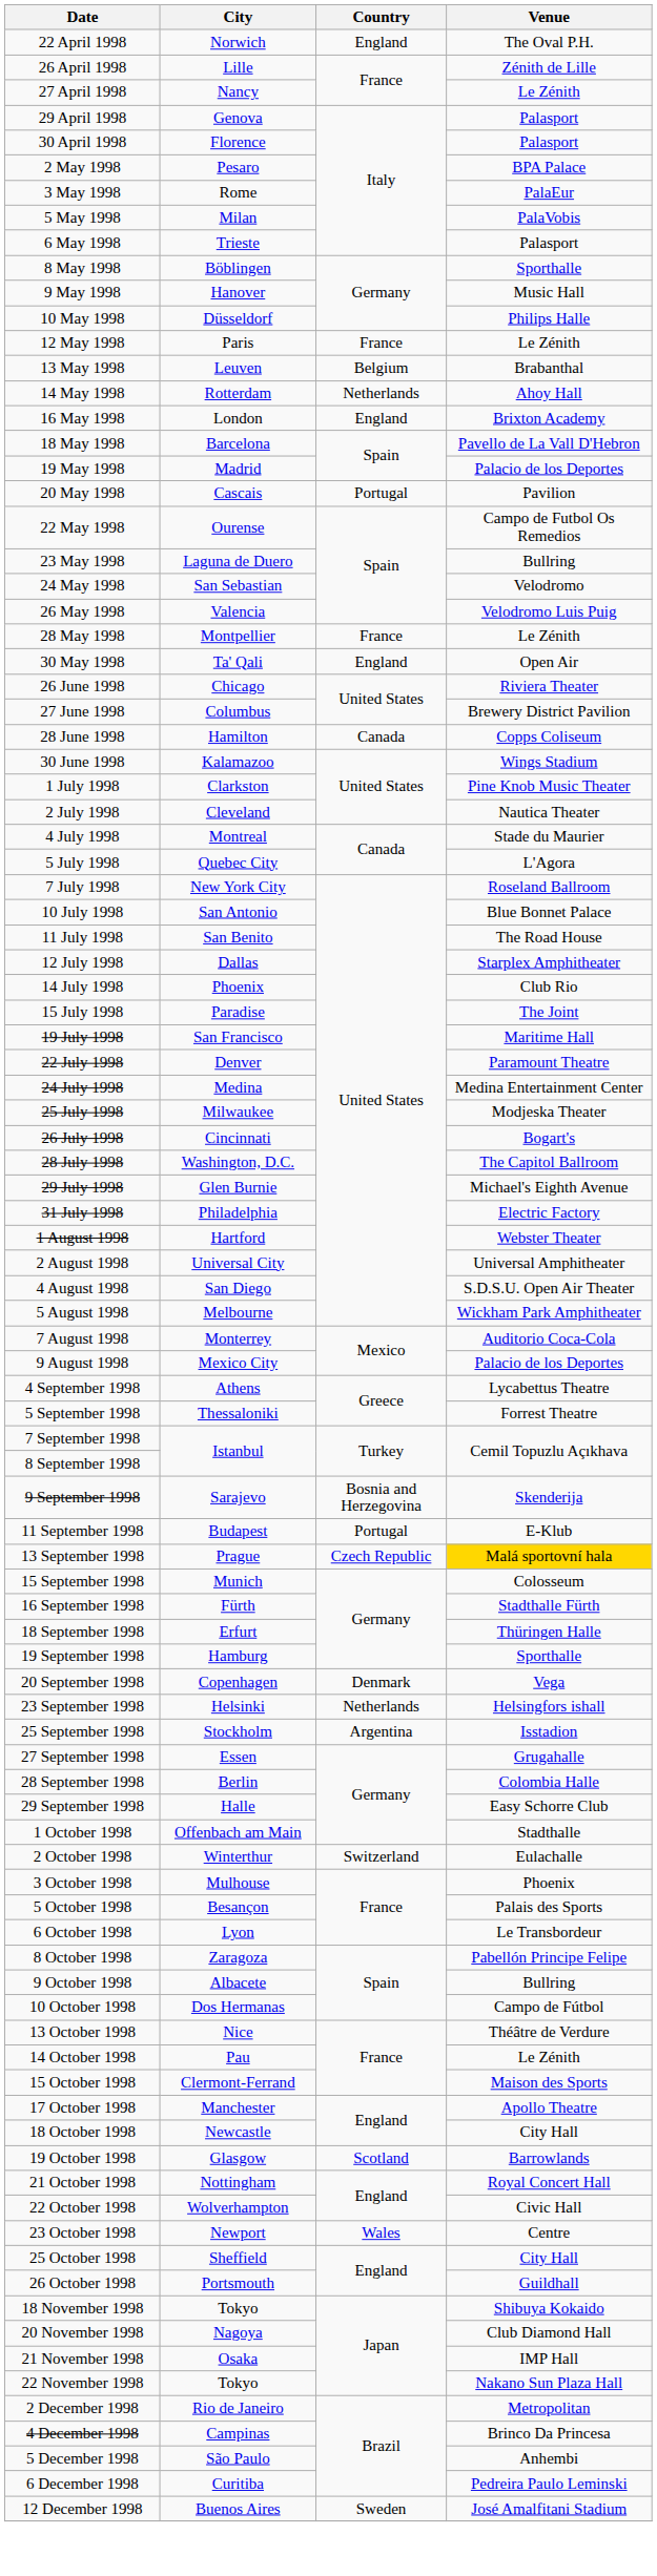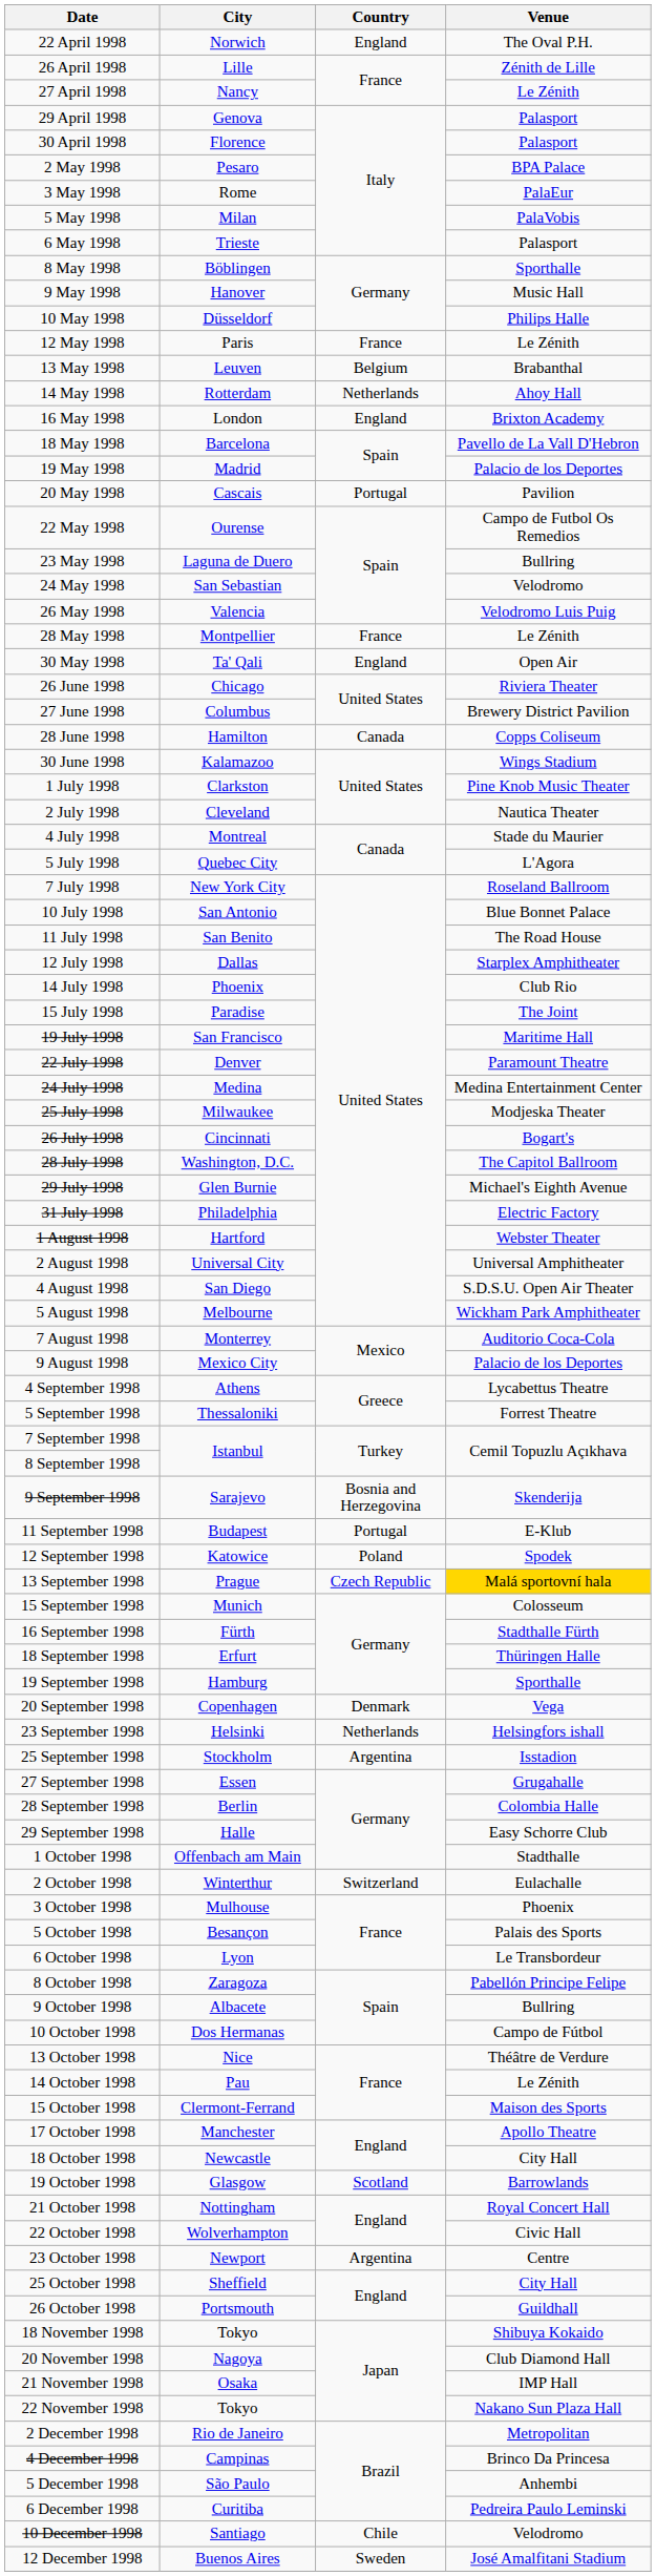 <table class="wikitable" style="text-align:center;">
 <tr>
 <th width="150">Date</th>
 <th width="150">City</th>
 <th width="125">Country</th>
 <th width="200">Venue</th>
 </tr>
 <tr>
 <td>22 April 1998</td>
 <td><a href='#'>Norwich</a></td>
 <td>England</td>
 <td>The Oval P.H.</td>
 </tr>
 <tr>
 <td>26 April 1998</td>
 <td><a href='#'>Lille</a></td>
 <td rowspan="2">France</td>
 <td><a href='#'>Zénith de Lille</a></td>
 </tr>
 <tr>
 <td>27 April 1998</td>
 <td><a href='#'>Nancy</a></td>
 <td><a href='#'>Le Zénith</a></td>
 </tr>
 <tr>
 <td>29 April 1998</td>
 <td><a href='#'>Genova</a></td>
 <td rowspan="6">Italy</td>
 <td><a href='#'>Palasport</a></td>
 </tr>
 <tr>
 <td>30 April 1998</td>
 <td><a href='#'>Florence</a></td>
 <td><a href='#'>Palasport</a></td>
 </tr>
 <tr>
 <td>2 May 1998</td>
 <td><a href='#'>Pesaro</a></td>
 <td><a href='#'>BPA Palace</a></td>
 </tr>
 <tr>
 <td>3 May 1998</td>
 <td>Rome</td>
 <td><a href='#'>PalaEur</a></td>
 </tr>
 <tr>
 <td>5 May 1998</td>
 <td><a href='#'>Milan</a></td>
 <td><a href='#'>PalaVobis</a></td>
 </tr>
 <tr>
 <td>6 May 1998</td>
 <td><a href='#'>Trieste</a></td>
 <td>Palasport</td>
 </tr>
 <tr>
 <td>8 May 1998</td>
 <td><a href='#'>Böblingen</a></td>
 <td rowspan="3">Germany</td>
 <td><a href='#'>Sporthalle</a></td>
 </tr>
 <tr>
 <td>9 May 1998</td>
 <td><a href='#'>Hanover</a></td>
 <td>Music Hall</td>
 </tr>
 <tr>
 <td>10 May 1998</td>
 <td><a href='#'>Düsseldorf</a></td>
 <td><a href='#'>Philips Halle</a></td>
 </tr>
 <tr>
 <td>12 May 1998</td>
 <td>Paris</td>
 <td>France</td>
 <td>Le Zénith</td>
 </tr>
 <tr>
 <td>13 May 1998</td>
 <td><a href='#'>Leuven</a></td>
 <td>Belgium</td>
 <td>Brabanthal</td>
 </tr>
 <tr>
 <td>14 May 1998</td>
 <td><a href='#'>Rotterdam</a></td>
 <td>Netherlands</td>
 <td><a href='#'>Ahoy Hall</a></td>
 </tr>
 <tr>
 <td>16 May 1998</td>
 <td>London</td>
 <td>England</td>
 <td><a href='#'>Brixton Academy</a></td>
 </tr>
 <tr>
 <td>18 May 1998</td>
 <td><a href='#'>Barcelona</a></td>
 <td rowspan="2">Spain</td>
 <td><a href='#'>Pavello de La Vall D'Hebron</a></td>
 </tr>
 <tr>
 <td>19 May 1998</td>
 <td><a href='#'>Madrid</a></td>
 <td><a href='#'>Palacio de los Deportes</a></td>
 </tr>
 <tr>
 <td>20 May 1998</td>
 <td><a href='#'>Cascais</a></td>
 <td>Portugal</td>
 <td>Pavilion</td>
 </tr>
 <tr>
 <td>22 May 1998</td>
 <td><a href='#'>Ourense</a></td>
 <td rowspan="4">Spain</td>
 <td>Campo de Futbol Os Remedios</td>
 </tr>
 <tr>
 <td>23 May 1998</td>
 <td><a href='#'>Laguna de Duero</a></td>
 <td>Bullring</td>
 </tr>
 <tr>
 <td>24 May 1998</td>
 <td><a href='#'>San Sebastian</a></td>
 <td>Velodromo</td>
 </tr>
 <tr>
 <td>26 May 1998</td>
 <td><a href='#'>Valencia</a></td>
 <td><a href='#'>Velodromo Luis Puig</a></td>
 </tr>
 <tr>
 <td>28 May 1998</td>
 <td><a href='#'>Montpellier</a></td>
 <td>France</td>
 <td>Le Zénith</td>
 </tr>
 <tr>
 <td>30 May 1998</td>
 <td><a href='#'>Ta' Qali</a></td>
 <td>England</td>
 <td>Open Air</td>
 </tr>
 <tr>
 <td>26 June 1998</td>
 <td><a href='#'>Chicago</a></td>
 <td rowspan="2">United States</td>
 <td><a href='#'>Riviera Theater</a></td>
 </tr>
 <tr>
 <td>27 June 1998</td>
 <td><a href='#'>Columbus</a></td>
 <td>Brewery District Pavilion</td>
 </tr>
 <tr>
 <td>28 June 1998</td>
 <td><a href='#'>Hamilton</a></td>
 <td>Canada</td>
 <td><a href='#'>Copps Coliseum</a></td>
 </tr>
 <tr>
 <td>30 June 1998</td>
 <td><a href='#'>Kalamazoo</a></td>
 <td rowspan="3">United States</td>
 <td><a href='#'>Wings Stadium</a></td>
 </tr>
 <tr>
 <td>1 July 1998</td>
 <td><a href='#'>Clarkston</a></td>
 <td><a href='#'>Pine Knob Music Theater</a></td>
 </tr>
 <tr>
 <td>2 July 1998</td>
 <td><a href='#'>Cleveland</a></td>
 <td>Nautica Theater</td>
 </tr>
 <tr>
 <td>4 July 1998</td>
 <td><a href='#'>Montreal</a></td>
 <td rowspan="2">Canada</td>
 <td>Stade du Maurier</td>
 </tr>
 <tr>
 <td>5 July 1998</td>
 <td><a href='#'>Quebec City</a></td>
 <td>L'Agora</td>
 </tr>
 <tr>
 <td>7 July 1998</td>
 <td><a href='#'>New York City</a></td>
 <td rowspan="18">United States</td>
 <td><a href='#'>Roseland Ballroom</a></td>
 </tr>
 <tr>
 <td>10 July 1998</td>
 <td><a href='#'>San Antonio</a></td>
 <td>Blue Bonnet Palace</td>
 </tr>
 <tr>
 <td>11 July 1998</td>
 <td><a href='#'>San Benito</a></td>
 <td>The Road House</td>
 </tr>
 <tr>
 <td>12 July 1998</td>
 <td><a href='#'>Dallas</a></td>
 <td><a href='#'>Starplex Amphitheater</a></td>
 </tr>
 <tr>
 <td>14 July 1998</td>
 <td><a href='#'>Phoenix</a></td>
 <td>Club Rio</td>
 </tr>
 <tr>
 <td>15 July 1998</td>
 <td><a href='#'>Paradise</a></td>
 <td><a href='#'>The Joint</a></td>
 </tr>
 <tr>
 <td><s>19 July 1998</s></td>
 <td><a href='#'>San Francisco</a></td>
 <td><a href='#'>Maritime Hall</a></td>
 </tr>
 <tr>
 <td><s>22 July 1998</s></td>
 <td><a href='#'>Denver</a></td>
 <td><a href='#'>Paramount Theatre</a></td>
 </tr>
 <tr>
 <td><s>24 July 1998</s></td>
 <td><a href='#'>Medina</a></td>
 <td>Medina Entertainment Center</td>
 </tr>
 <tr>
 <td><s>25 July 1998</s></td>
 <td><a href='#'>Milwaukee</a></td>
 <td>Modjeska Theater</td>
 </tr>
 <tr>
 <td><s>26 July 1998</s></td>
 <td><a href='#'>Cincinnati</a></td>
 <td><a href='#'>Bogart's</a></td>
 </tr>
 <tr>
 <td><s>28 July 1998</s></td>
 <td><a href='#'>Washington, D.C.</a></td>
 <td><a href='#'>The Capitol Ballroom</a></td>
 </tr>
 <tr>
 <td><s>29 July 1998</s></td>
 <td><a href='#'>Glen Burnie</a></td>
 <td>Michael's Eighth Avenue</td>
 </tr>
 <tr>
 <td><s>31 July 1998</s></td>
 <td><a href='#'>Philadelphia</a></td>
 <td><a href='#'>Electric Factory</a></td>
 </tr>
 <tr>
 <td><s>1 August 1998</s></td>
 <td><a href='#'>Hartford</a></td>
 <td><a href='#'>Webster Theater</a></td>
 </tr>
 <tr>
 <td>2 August 1998</td>
 <td><a href='#'>Universal City</a></td>
 <td>Universal Amphitheater</td>
 </tr>
 <tr>
 <td>4 August 1998</td>
 <td><a href='#'>San Diego</a></td>
 <td>S.D.S.U. Open Air Theater</td>
 </tr>
 <tr>
 <td>5 August 1998</td>
 <td><a href='#'>Melbourne</a></td>
 <td><a href='#'>Wickham Park Amphitheater</a></td>
 </tr>
 <tr>
 <td>7 August 1998</td>
 <td><a href='#'>Monterrey</a></td>
 <td rowspan="2">Mexico</td>
 <td><a href='#'>Auditorio Coca-Cola</a></td>
 </tr>
 <tr>
 <td>9 August 1998</td>
 <td><a href='#'>Mexico City</a></td>
 <td><a href='#'>Palacio de los Deportes</a></td>
 </tr>
 <tr>
 <td>4 September 1998</td>
 <td><a href='#'>Athens</a></td>
 <td rowspan="2">Greece</td>
 <td>Lycabettus Theatre</td>
 </tr>
 <tr>
 <td>5 September 1998</td>
 <td><a href='#'>Thessaloniki</a></td>
 <td>Forrest Theatre</td>
 </tr>
 <tr>
 <td>7 September 1998</td>
 <td rowspan="2"><a href='#'>Istanbul</a></td>
 <td rowspan="2">Turkey</td>
 <td rowspan="2">Cemil Topuzlu Açıkhava</td>
 </tr>
 <tr>
 <td align="center">8 September 1998</td>
 </tr>
 <tr>
 <td><s>9 September 1998</s></td>
 <td><a href='#'>Sarajevo</a></td>
 <td>Bosnia and Herzegovina</td>
 <td><a href='#'>Skenderija</a></td>
 </tr>
 <tr>
 <td>11 September 1998</td>
 <td><a href='#'>Budapest</a></td>
 <td>Portugal</td>
 <td>E-Klub</td>
 </tr>
 <tr>
+<td>12 September 1998</td>
+<td><a href='#'>Katowice</a></td>
+<td>Poland</td>
+<td><a href='#'>Spodek</a></td>
+</tr>
+<tr>
 <td>13 September 1998</td>
 <td><a href='#'>Prague</a></td>
 <td><a href='#'>Czech Republic</a></td>
 <td style="background: gold;">Malá sportovní hala</td>
 </tr>
 <tr>
 <td>15 September 1998</td>
 <td><a href='#'>Munich</a></td>
 <td rowspan="4">Germany</td>
 <td>Colosseum</td>
 </tr>
 <tr>
 <td>16 September 1998</td>
 <td><a href='#'>Fürth</a></td>
 <td><a href='#'>Stadthalle Fürth</a></td>
 </tr>
 <tr>
 <td>18 September 1998</td>
 <td><a href='#'>Erfurt</a></td>
 <td><a href='#'>Thüringen Halle</a></td>
 </tr>
 <tr>
 <td>19 September 1998</td>
 <td><a href='#'>Hamburg</a></td>
 <td><a href='#'>Sporthalle</a></td>
 </tr>
 <tr>
 <td>20 September 1998</td>
 <td><a href='#'>Copenhagen</a></td>
 <td>Denmark</td>
 <td><a href='#'>Vega</a></td>
 </tr>
 <tr>
 <td>23 September 1998</td>
 <td><a href='#'>Helsinki</a></td>
 <td>Netherlands</td>
 <td><a href='#'>Helsingfors ishall</a></td>
 </tr>
 <tr>
 <td>25 September 1998</td>
 <td><a href='#'>Stockholm</a></td>
 <td rowspan="1">Argentina</td>
 <td><a href='#'>Isstadion</a></td>
 </tr>
 <tr>
 <td>27 September 1998</td>
 <td><a href='#'>Essen</a></td>
 <td rowspan="4">Germany</td>
 <td><a href='#'>Grugahalle</a></td>
 </tr>
 <tr>
 <td>28 September 1998</td>
 <td><a href='#'>Berlin</a></td>
 <td><a href='#'>Colombia Halle</a></td>
 </tr>
 <tr>
 <td>29 September 1998</td>
 <td><a href='#'>Halle</a></td>
 <td>Easy Schorre Club</td>
 </tr>
 <tr>
 <td>1 October 1998</td>
 <td><a href='#'>Offenbach am Main</a></td>
 <td>Stadthalle</td>
 </tr>
 <tr>
 <td>2 October 1998</td>
 <td><a href='#'>Winterthur</a></td>
 <td>Switzerland</td>
 <td>Eulachalle</td>
 </tr>
 <tr>
 <td>3 October 1998</td>
 <td><a href='#'>Mulhouse</a></td>
 <td rowspan="3">France</td>
 <td>Phoenix</td>
 </tr>
 <tr>
 <td>5 October 1998</td>
 <td><a href='#'>Besançon</a></td>
 <td>Palais des Sports</td>
 </tr>
 <tr>
 <td>6 October 1998</td>
 <td><a href='#'>Lyon</a></td>
 <td>Le Transbordeur</td>
 </tr>
 <tr>
 <td>8 October 1998</td>
 <td><a href='#'>Zaragoza</a></td>
 <td rowspan="3">Spain</td>
 <td><a href='#'>Pabellón Principe Felipe</a></td>
 </tr>
 <tr>
 <td>9 October 1998</td>
 <td><a href='#'>Albacete</a></td>
 <td>Bullring</td>
 </tr>
 <tr>
 <td>10 October 1998</td>
 <td><a href='#'>Dos Hermanas</a></td>
 <td>Campo de Fútbol</td>
 </tr>
 <tr>
 <td>13 October 1998</td>
 <td><a href='#'>Nice</a></td>
 <td rowspan="3">France</td>
 <td>Théâtre de Verdure</td>
 </tr>
 <tr>
 <td>14 October 1998</td>
 <td><a href='#'>Pau</a></td>
 <td>Le Zénith</td>
 </tr>
 <tr>
 <td>15 October 1998</td>
 <td><a href='#'>Clermont-Ferrand</a></td>
 <td><a href='#'>Maison des Sports</a></td>
 </tr>
 <tr>
 <td>17 October 1998</td>
 <td><a href='#'>Manchester</a></td>
 <td rowspan="2">England</td>
 <td><a href='#'>Apollo Theatre</a></td>
 </tr>
 <tr>
 <td>18 October 1998</td>
 <td><a href='#'>Newcastle</a></td>
 <td>City Hall</td>
 </tr>
 <tr>
 <td>19 October 1998</td>
 <td><a href='#'>Glasgow</a></td>
 <td><a href='#'>Scotland</a></td>
 <td><a href='#'>Barrowlands</a></td>
 </tr>
 <tr>
 <td>21 October 1998</td>
 <td><a href='#'>Nottingham</a></td>
 <td rowspan="2">England</td>
 <td><a href='#'>Royal Concert Hall</a></td>
 </tr>
 <tr>
 <td>22 October 1998</td>
 <td><a href='#'>Wolverhampton</a></td>
 <td>Civic Hall</td>
 </tr>
 <tr>
 <td>23 October 1998</td>
 <td><a href='#'>Newport</a></td>
-<td><a href='#'>Wales</a></td>
+<td rowspan="1">Argentina</td>
 <td>Centre</td>
 </tr>
 <tr>
 <td>25 October 1998</td>
 <td><a href='#'>Sheffield</a></td>
 <td rowspan="2">England</td>
 <td><a href='#'>City Hall</a></td>
 </tr>
 <tr>
 <td>26 October 1998</td>
 <td><a href='#'>Portsmouth</a></td>
 <td><a href='#'>Guildhall</a></td>
 </tr>
 <tr>
 <td>18 November 1998</td>
 <td>Tokyo</td>
 <td rowspan="4">Japan</td>
 <td><a href='#'>Shibuya Kokaido</a></td>
 </tr>
 <tr>
 <td>20 November 1998</td>
 <td><a href='#'>Nagoya</a></td>
 <td>Club Diamond Hall</td>
 </tr>
 <tr>
 <td>21 November 1998</td>
 <td><a href='#'>Osaka</a></td>
 <td>IMP Hall</td>
 </tr>
 <tr>
 <td>22 November 1998</td>
 <td>Tokyo</td>
 <td><a href='#'>Nakano Sun Plaza Hall</a></td>
 </tr>
 <tr>
 <td>2 December 1998</td>
 <td><a href='#'>Rio de Janeiro</a></td>
 <td rowspan="4">Brazil</td>
 <td><a href='#'>Metropolitan</a></td>
 </tr>
 <tr>
 <td><s>4 December 1998</s></td>
 <td><a href='#'>Campinas</a></td>
 <td>Brinco Da Princesa</td>
 </tr>
 <tr>
 <td>5 December 1998</td>
 <td><a href='#'>São Paulo</a></td>
 <td>Anhembi</td>
 </tr>
 <tr>
 <td>6 December 1998</td>
 <td><a href='#'>Curitiba</a></td>
 <td><a href='#'>Pedreira Paulo Leminski</a></td>
 </tr>
 <tr>
+<td><s>10 December 1998</s></td>
+<td><a href='#'>Santiago</a></td>
+<td>Chile</td>
+<td>Velodromo</td>
+</tr>
+<tr>
 <td>12 December 1998</td>
 <td><a href='#'>Buenos Aires</a></td>
 <td>Sweden</td>
 <td><a href='#'>José Amalfitani Stadium</a></td>
 </tr>
 <tr>
 </tr>
 </table>
